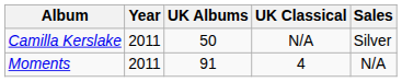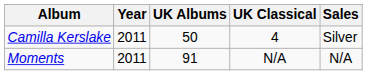 <table class="wikitable">
 <tr>
 <th>Album</th>
 <th>Year</th>
 <th>UK Albums</th>
 <th>UK Classical</th>
 <th>Sales</th>
 </tr>
 <tr>
 <td><em><a href='#'>Camilla Kerslake</a></em></td>
 <td align="center">2011</td>
 <td align="center">50</td>
-<td align="center">N/A</td>
+<td align="center">4</td>
 <td>Silver</td>
 </tr>
 <tr>
 <td><em><a href='#'>Moments</a></em></td>
 <td align="center">2011</td>
 <td align="center">91</td>
-<td align="center">4</td>
+<td align="center">N/A</td>
 <td align="center">N/A</td>
 </tr>
 </table>
